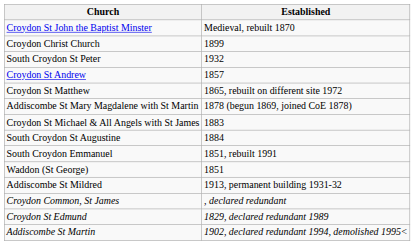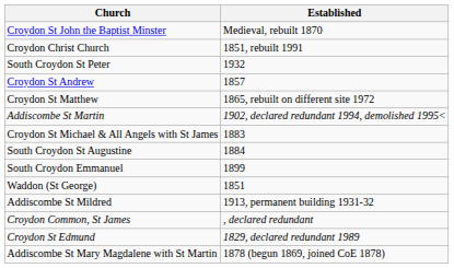 <table class="wikitable">
 <tr>
 <th>Church</th>
 <th>Established</th>
 </tr>
 <tr>
 <td><a href='#'>Croydon St John the Baptist Minster</a></td>
 <td>Medieval, rebuilt 1870</td>
 </tr>
 <tr>
 <td>Croydon Christ Church</td>
-<td>1899</td>
+<td>1851, rebuilt 1991</td>
 </tr>
 <tr>
 <td>South Croydon St Peter</td>
 <td>1932</td>
 </tr>
 <tr>
 <td><a href='#'>Croydon St Andrew</a></td>
 <td>1857</td>
 </tr>
 <tr>
 <td>Croydon St Matthew</td>
 <td>1865, rebuilt on different site 1972</td>
 </tr>
 <tr>
-<td>Addiscombe St Mary Magdalene with St Martin</td>
-<td>1878 (begun 1869, joined CoE 1878)</td>
+<td><em>Addiscombe St Martin</em></td>
+<td><em>1902, declared redundant 1994, demolished 1995<</em></td>
 </tr>
 <tr>
 <td>Croydon St Michael & All Angels with St James</td>
 <td>1883</td>
 </tr>
 <tr>
 <td>South Croydon St Augustine</td>
 <td>1884</td>
 </tr>
 <tr>
 <td>South Croydon Emmanuel</td>
-<td>1851, rebuilt 1991</td>
+<td>1899</td>
 </tr>
 <tr>
 <td>Waddon (St George)</td>
 <td>1851</td>
 </tr>
 <tr>
 <td>Addiscombe St Mildred</td>
 <td>1913, permanent building 1931-32</td>
 </tr>
 <tr>
 <td><em>Croydon Common, St James</em></td>
 <td><em>, declared redundant </em></td>
 </tr>
 <tr>
 <td><em>Croydon St Edmund</em></td>
 <td><em>1829, declared redundant 1989</em></td>
 </tr>
 <tr>
-<td><em>Addiscombe St Martin</em></td>
-<td><em>1902, declared redundant 1994, demolished 1995<</em></td>
+<td>Addiscombe St Mary Magdalene with St Martin</td>
+<td>1878 (begun 1869, joined CoE 1878)</td>
 </tr>
 </table>
